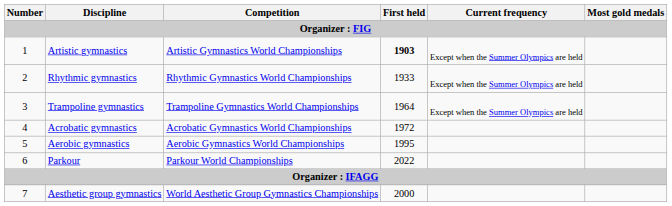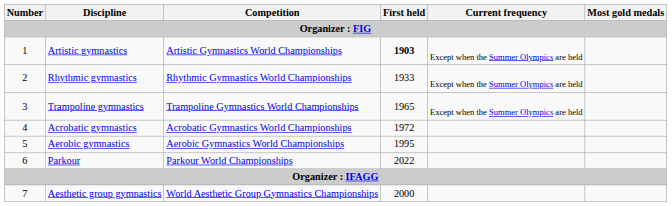 <table class="wikitable sortable">
 <tr>
 <th>Number</th>
 <th>Discipline</th>
 <th>Competition</th>
 <th>First held</th>
 <th>Current frequency</th>
 <th>Most gold medals</th>
 </tr>
 <tr>
 <td colspan="6" bgcolor="#cccccc"align=center><strong>Organizer : <a href='#'>FIG</a></strong></td>
 </tr>
 <tr>
 <td align=center>1</td>
 <td><a href='#'>Artistic gymnastics</a></td>
 <td><a href='#'>Artistic Gymnastics World Championships</a></td>
 <td align=center><strong>1903</strong></td>
 <td><br><small>Except when the <a href='#'>Summer Olympics</a> are held</small></td>
 <td></td>
 </tr>
 <tr>
 <td align=center>2</td>
 <td><a href='#'>Rhythmic gymnastics</a></td>
 <td><a href='#'>Rhythmic Gymnastics World Championships</a></td>
 <td align=center>1933</td>
 <td><br><small>Except when the <a href='#'>Summer Olympics</a> are held</small></td>
 <td></td>
 </tr>
 <tr>
 <td align=center>3</td>
 <td><a href='#'>Trampoline gymnastics</a></td>
 <td><a href='#'>Trampoline Gymnastics World Championships</a></td>
-<td align=center>1964</td>
+<td align=center>1965</td>
 <td><br><small>Except when the <a href='#'>Summer Olympics</a> are held</small></td>
 <td><br></td>
 </tr>
 <tr>
 <td align=center>4</td>
 <td><a href='#'>Acrobatic gymnastics</a></td>
 <td><a href='#'>Acrobatic Gymnastics World Championships</a></td>
 <td align=center>1972</td>
 <td></td>
 <td></td>
 </tr>
 <tr>
 <td align=center>5</td>
 <td><a href='#'>Aerobic gymnastics</a></td>
 <td><a href='#'>Aerobic Gymnastics World Championships</a></td>
 <td align=center>1995</td>
 <td></td>
 <td></td>
 </tr>
 <tr>
 <td align=center>6</td>
 <td><a href='#'>Parkour</a></td>
 <td><a href='#'>Parkour World Championships</a></td>
 <td align=center>2022</td>
 <td></td>
 <td><br></td>
 </tr>
 <tr>
 <td colspan="6" bgcolor="#cccccc"align=center><strong>Organizer : <a href='#'>IFAGG</a></strong></td>
 </tr>
 <tr>
 <td align=center>7</td>
 <td><a href='#'>Aesthetic group gymnastics</a></td>
 <td><a href='#'>World Aesthetic Group Gymnastics Championships</a></td>
 <td align=center>2000</td>
 <td></td>
 <td></td>
 </tr>
 </table>
